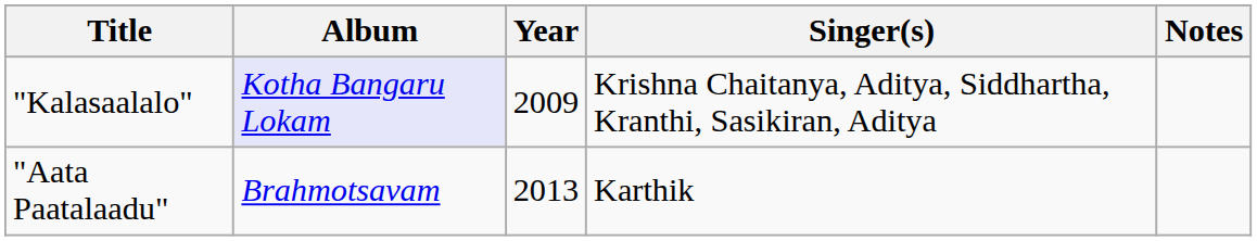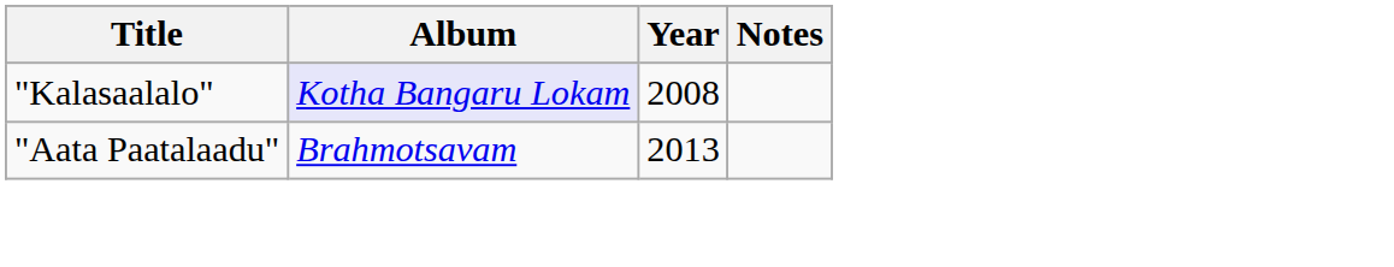 <table class="wikitable sortable">
 <tr>
 <th>Title</th>
 <th>Album</th>
 <th>Year</th>
-<th>Singer(s)</th>
 <th>Notes</th>
 </tr>
 <tr>
 <td>"Kalasaalalo"</td>
 <td style="background: lavender;"><em><a href='#'>Kotha Bangaru Lokam</a></em></td>
-<td>2009</td>
-<td>Krishna Chaitanya, Aditya, Siddhartha, Kranthi, Sasikiran, Aditya</td>
+<td>2008</td>
 <td></td>
 </tr>
 <tr>
 <td>"Aata Paatalaadu"</td>
 <td><em><a href='#'>Brahmotsavam</a></em></td>
 <td>2013</td>
-<td>Karthik</td>
 <td></td>
 </tr>
 </table>
